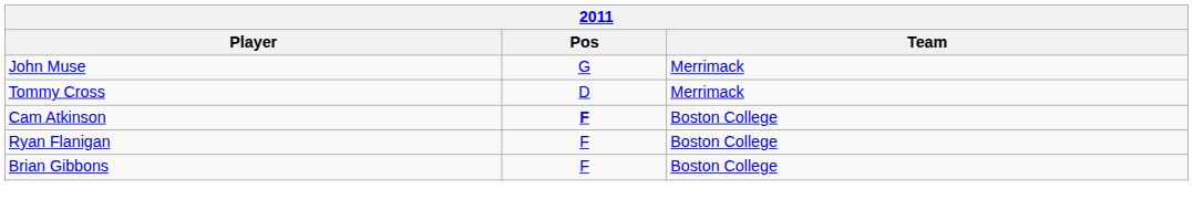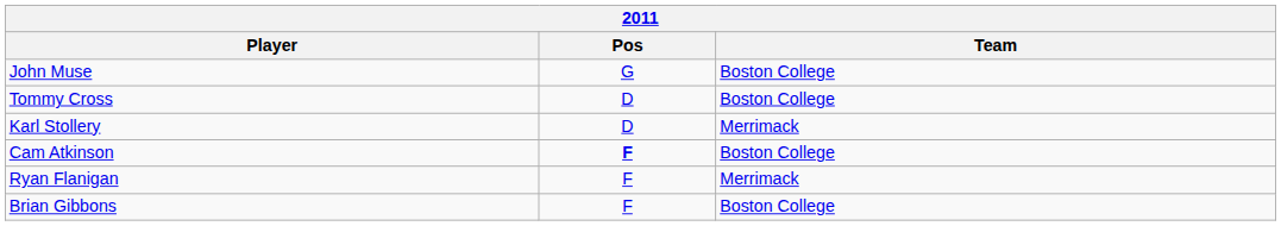 <table class="wikitable" width=95%>
 <tr>
 <th colspan=3><a href='#'>2011</a></th>
 </tr>
 <tr>
 <th>Player</th>
 <th>Pos</th>
 <th>Team</th>
 </tr>
 <tr>
 <td><a href='#'>John Muse</a></td>
 <td align=center><a href='#'>G</a></td>
-<td><a href='#'>Merrimack</a></td>
+<td><a href='#'>Boston College</a></td>
 </tr>
 <tr>
 <td><a href='#'>Tommy Cross</a></td>
+<td align=center><a href='#'>D</a></td>
+<td><a href='#'>Boston College</a></td>
+</tr>
+<tr>
+<td><a href='#'>Karl Stollery</a></td>
 <td align=center><a href='#'>D</a></td>
 <td><a href='#'>Merrimack</a></td>
 </tr>
 <tr>
 <td><a href='#'>Cam Atkinson</a></td>
 <td align=center><strong><a href='#'>F</a></strong></td>
 <td><a href='#'>Boston College</a></td>
 </tr>
 <tr>
 <td><a href='#'>Ryan Flanigan</a></td>
 <td align=center><a href='#'>F</a></td>
-<td><a href='#'>Boston College</a></td>
+<td><a href='#'>Merrimack</a></td>
 </tr>
 <tr>
 <td><a href='#'>Brian Gibbons</a></td>
 <td align=center><a href='#'>F</a></td>
 <td><a href='#'>Boston College</a></td>
 </tr>
 </table>
